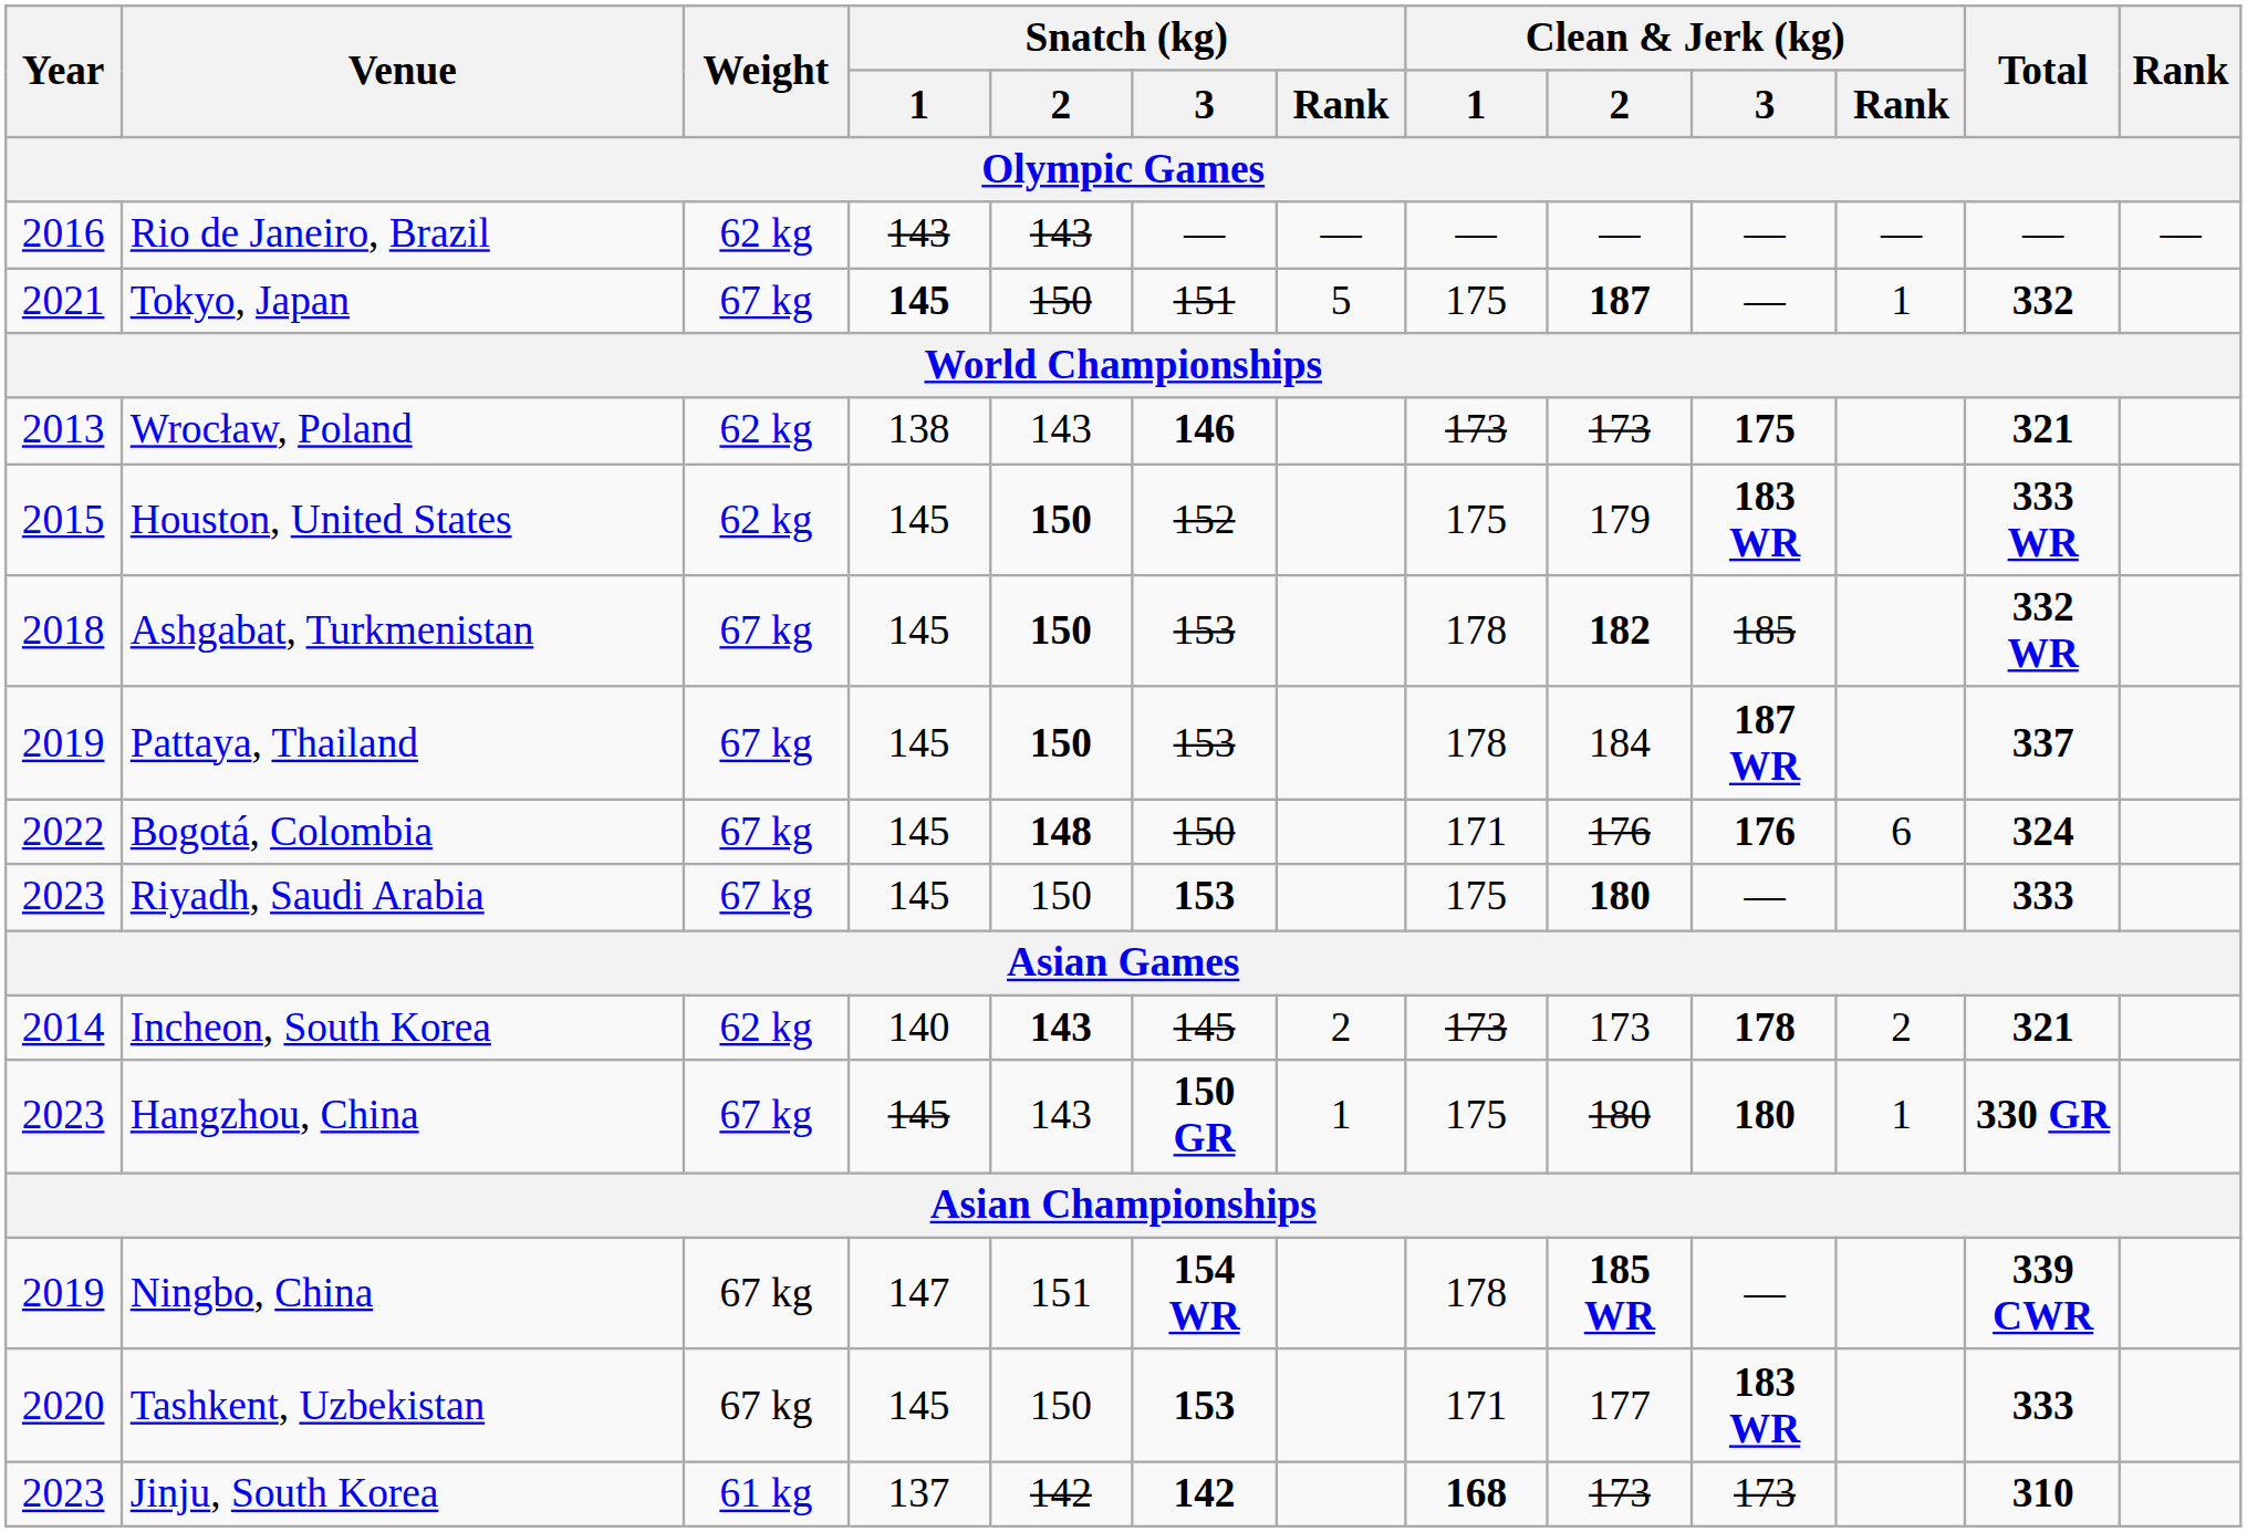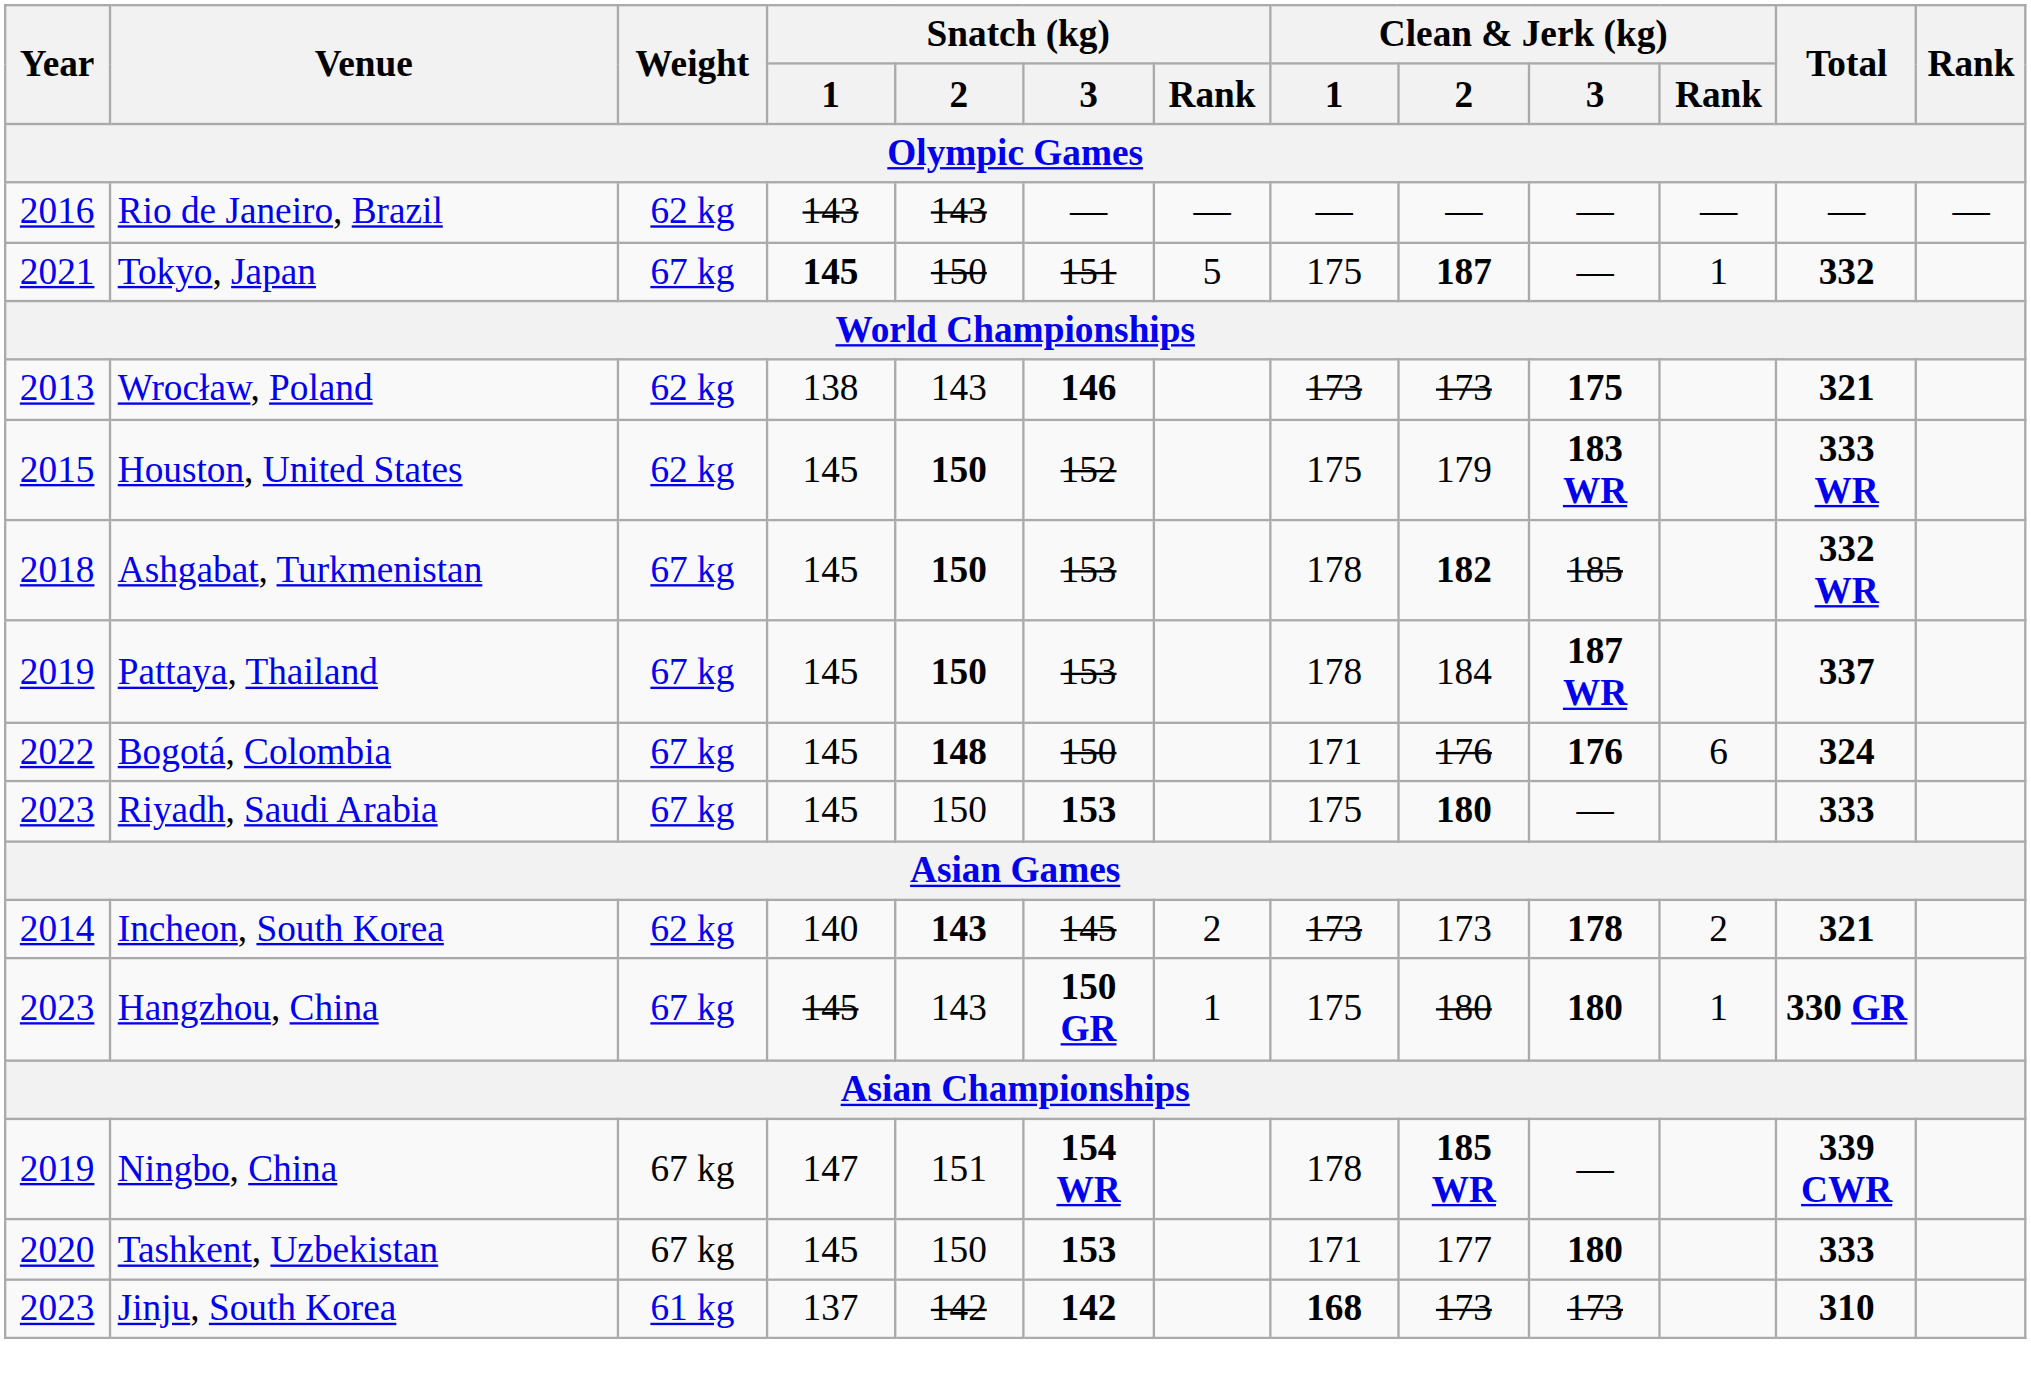 <table class="wikitable" style="text-align:center;">
 <tr>
 <th rowspan=2 width=40>Year</th>
 <th rowspan=2 width=275>Venue</th>
 <th rowspan=2 width=60>Weight</th>
 <th colspan=4>Snatch (kg)</th>
 <th colspan=4>Clean & Jerk (kg)</th>
 <th rowspan=2 width=60>Total</th>
 <th rowspan=2 width=40>Rank</th>
 </tr>
 <tr>
 <th width=60>1</th>
 <th width=60>2</th>
 <th width=60>3</th>
 <th width=45>Rank</th>
 <th width=60>1</th>
 <th width=60>2</th>
 <th width=60>3</th>
 <th width=45>Rank</th>
 </tr>
 <tr>
 <th colspan=15><a href='#'>Olympic Games</a></th>
 </tr>
 <tr>
 <td><a href='#'>2016</a></td>
 <td align=left> <a href='#'>Rio de Janeiro</a>, <a href='#'>Brazil</a></td>
 <td><a href='#'>62 kg</a></td>
 <td><s>143</s></td>
 <td><s>143</s></td>
 <td>—</td>
 <td>—</td>
 <td>—</td>
 <td>—</td>
 <td>—</td>
 <td>—</td>
 <td>—</td>
 <td>—</td>
 </tr>
 <tr>
 <td><a href='#'>2021</a></td>
 <td align=left> <a href='#'>Tokyo</a>, <a href='#'>Japan</a></td>
 <td><a href='#'>67 kg</a></td>
 <td><strong>145</strong></td>
 <td><s>150</s></td>
 <td><s>151</s></td>
 <td>5</td>
 <td>175</td>
 <td><strong>187</strong> </td>
 <td>—</td>
 <td>1</td>
 <td><strong>332</strong> </td>
 <td></td>
 </tr>
 <tr>
 <th colspan=13><a href='#'>World Championships</a></th>
 </tr>
 <tr>
 <td><a href='#'>2013</a></td>
 <td align=left> <a href='#'>Wrocław</a>, <a href='#'>Poland</a></td>
 <td><a href='#'>62 kg</a></td>
 <td>138</td>
 <td>143</td>
 <td><strong>146</strong></td>
 <td></td>
 <td><s>173</s></td>
 <td><s>173</s></td>
 <td><strong>175</strong></td>
 <td></td>
 <td><strong>321</strong></td>
 <td></td>
 </tr>
 <tr>
 <td><a href='#'>2015</a></td>
 <td align=left> <a href='#'>Houston</a>, <a href='#'>United States</a></td>
 <td><a href='#'>62 kg</a></td>
 <td>145</td>
 <td><strong>150</strong></td>
 <td><s>152</s></td>
 <td></td>
 <td>175</td>
 <td>179</td>
 <td><strong>183 <a href='#'>WR</a></strong></td>
 <td></td>
 <td><strong>333 <a href='#'>WR</a></strong></td>
 <td></td>
 </tr>
 <tr>
 <td><a href='#'>2018</a></td>
 <td align=left> <a href='#'>Ashgabat</a>, <a href='#'>Turkmenistan</a></td>
 <td><a href='#'>67 kg</a></td>
 <td>145</td>
 <td><strong>150</strong></td>
 <td><s>153</s></td>
 <td></td>
 <td>178</td>
 <td><strong>182</strong></td>
 <td><s>185</s></td>
 <td></td>
 <td><strong>332 <a href='#'>WR</a></strong></td>
 <td></td>
 </tr>
 <tr>
 <td><a href='#'>2019</a></td>
 <td align=left> <a href='#'>Pattaya</a>, <a href='#'>Thailand</a></td>
 <td><a href='#'>67 kg</a></td>
 <td>145</td>
 <td><strong>150</strong></td>
 <td><s>153</s></td>
 <td></td>
 <td>178</td>
 <td>184</td>
 <td><strong>187 <a href='#'>WR</a></strong></td>
 <td></td>
 <td><strong>337</strong></td>
 <td></td>
 </tr>
 <tr>
 <td><a href='#'>2022</a></td>
 <td align=left> <a href='#'>Bogotá</a>, <a href='#'>Colombia</a></td>
 <td><a href='#'>67 kg</a></td>
 <td>145</td>
 <td><strong>148</strong></td>
 <td><s>150</s></td>
 <td></td>
 <td>171</td>
 <td><s>176</s></td>
 <td><strong>176</strong></td>
 <td>6</td>
 <td><strong>324</strong></td>
 <td></td>
 </tr>
 <tr>
 <td><a href='#'>2023</a></td>
 <td align=left> <a href='#'>Riyadh</a>, <a href='#'>Saudi Arabia</a></td>
 <td><a href='#'>67 kg</a></td>
 <td>145</td>
 <td>150</td>
 <td><strong>153</strong></td>
 <td></td>
 <td>175</td>
 <td><strong>180</strong></td>
 <td>—</td>
 <td></td>
 <td><strong>333</strong></td>
 <td></td>
 </tr>
 <tr>
 <th colspan=13><a href='#'>Asian Games</a></th>
 </tr>
 <tr>
 <td><a href='#'>2014</a></td>
 <td align=left> <a href='#'>Incheon</a>, <a href='#'>South Korea</a></td>
 <td><a href='#'>62 kg</a></td>
 <td>140</td>
 <td><strong>143</strong></td>
 <td><s>145</s></td>
 <td>2</td>
 <td><s>173</s></td>
 <td>173</td>
 <td><strong>178</strong></td>
 <td>2</td>
 <td><strong>321</strong></td>
 <td></td>
 </tr>
 <tr>
 <td><a href='#'>2023</a></td>
 <td align=left> <a href='#'>Hangzhou</a>, <a href='#'>China</a></td>
 <td><a href='#'>67 kg</a></td>
 <td><s>145</s></td>
 <td>143</td>
 <td><strong>150 <a href='#'>GR</a></strong></td>
 <td>1</td>
 <td>175</td>
 <td><s>180</s></td>
 <td><strong>180</strong></td>
 <td>1</td>
 <td><strong>330 <a href='#'>GR</a></strong></td>
 <td></td>
 </tr>
 <tr>
 <th colspan=13><a href='#'>Asian Championships</a></th>
 </tr>
 <tr>
 <td><a href='#'>2019</a></td>
 <td align=left> <a href='#'>Ningbo</a>, <a href='#'>China</a></td>
 <td>67 kg</td>
 <td>147</td>
 <td>151</td>
 <td><strong>154 <a href='#'>WR</a></strong></td>
 <td></td>
 <td>178</td>
 <td><strong>185 <a href='#'>WR</a></strong></td>
 <td>—</td>
 <td></td>
 <td><strong>339 <a href='#'>CWR</a></strong></td>
 <td></td>
 </tr>
 <tr>
 <td><a href='#'>2020</a></td>
 <td align=left> <a href='#'>Tashkent</a>, <a href='#'>Uzbekistan</a></td>
 <td>67 kg</td>
 <td>145</td>
 <td>150</td>
 <td><strong>153</strong></td>
 <td></td>
 <td>171</td>
 <td>177</td>
-<td><strong>183 <a href='#'>WR</a></strong></td>
+<td><strong>180</strong></td>
 <td></td>
 <td><strong>333</strong></td>
 <td></td>
 </tr>
 <tr>
 <td><a href='#'>2023</a></td>
 <td align=left> <a href='#'>Jinju</a>, <a href='#'>South Korea</a></td>
 <td><a href='#'>61 kg</a></td>
 <td>137</td>
 <td><s>142</s></td>
 <td><strong>142</strong></td>
 <td></td>
 <td><strong>168</strong></td>
 <td><s>173</s></td>
 <td><s>173</s></td>
 <td></td>
 <td><strong>310</strong></td>
 <td></td>
 </tr>
 </table>
